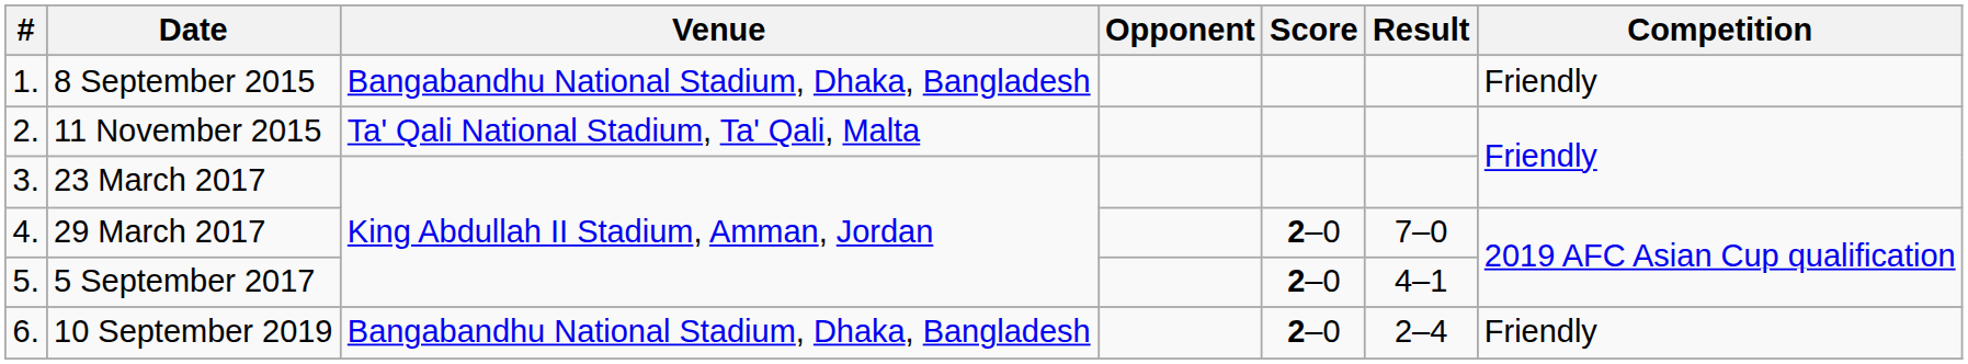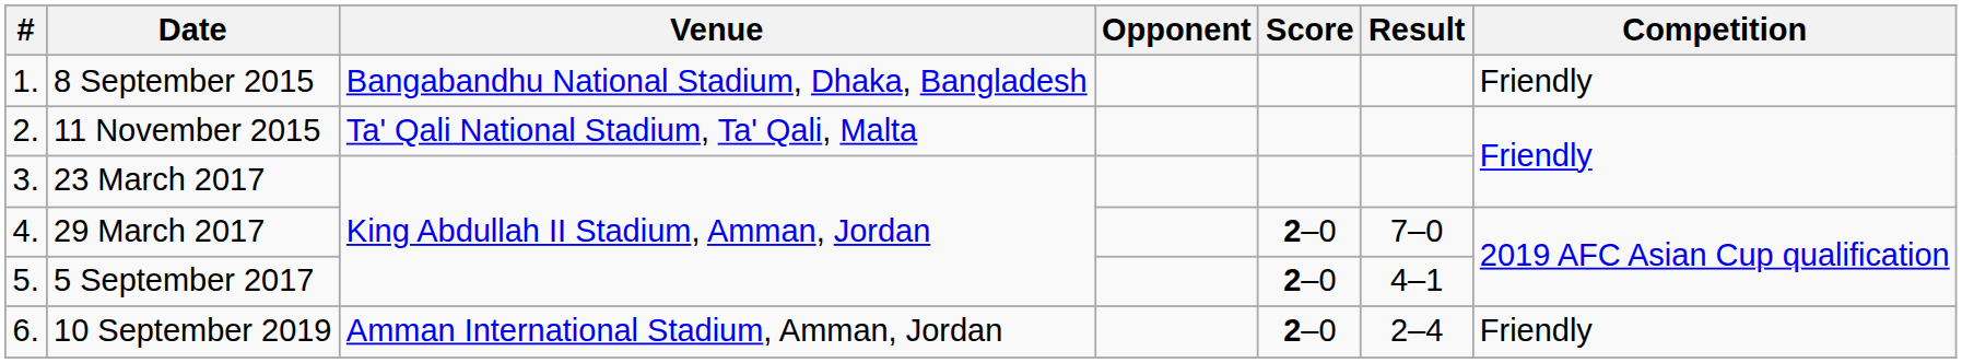 <table class="wikitable">
 <tr>
 <th>#</th>
 <th>Date</th>
 <th>Venue</th>
 <th>Opponent</th>
 <th>Score</th>
 <th>Result</th>
 <th>Competition</th>
 </tr>
 <tr>
 <td>1.</td>
 <td>8 September 2015</td>
 <td><a href='#'>Bangabandhu National Stadium</a>, <a href='#'>Dhaka</a>, <a href='#'>Bangladesh</a></td>
 <td></td>
 <td></td>
 <td></td>
 <td>Friendly</td>
 </tr>
 <tr>
 <td>2.</td>
 <td>11 November 2015</td>
 <td><a href='#'>Ta' Qali National Stadium</a>, <a href='#'>Ta' Qali</a>, <a href='#'>Malta</a></td>
 <td></td>
 <td></td>
 <td></td>
 <td rowspan=2><a href='#'>Friendly</a></td>
 </tr>
 <tr>
 <td>3.</td>
 <td>23 March 2017</td>
 <td rowspan=3><a href='#'>King Abdullah II Stadium</a>, <a href='#'>Amman</a>, <a href='#'>Jordan</a></td>
 <td></td>
 <td></td>
 <td></td>
 </tr>
 <tr>
 <td>4.</td>
 <td>29 March 2017</td>
 <td></td>
 <td align=center><strong>2</strong>–0</td>
 <td align=center>7–0</td>
 <td rowspan=2><a href='#'>2019 AFC Asian Cup qualification</a></td>
 </tr>
 <tr>
 <td>5.</td>
 <td>5 September 2017</td>
 <td></td>
 <td align=center><strong>2</strong>–0</td>
 <td align=center>4–1</td>
 </tr>
 <tr>
 <td>6.</td>
 <td>10 September 2019</td>
-<td><a href='#'>Bangabandhu National Stadium</a>, <a href='#'>Dhaka</a>, <a href='#'>Bangladesh</a></td>
+<td><a href='#'>Amman International Stadium</a>, Amman, Jordan</td>
 <td></td>
 <td align=center><strong>2</strong>–0</td>
 <td align=center>2–4</td>
 <td>Friendly</td>
 </tr>
 </table>
